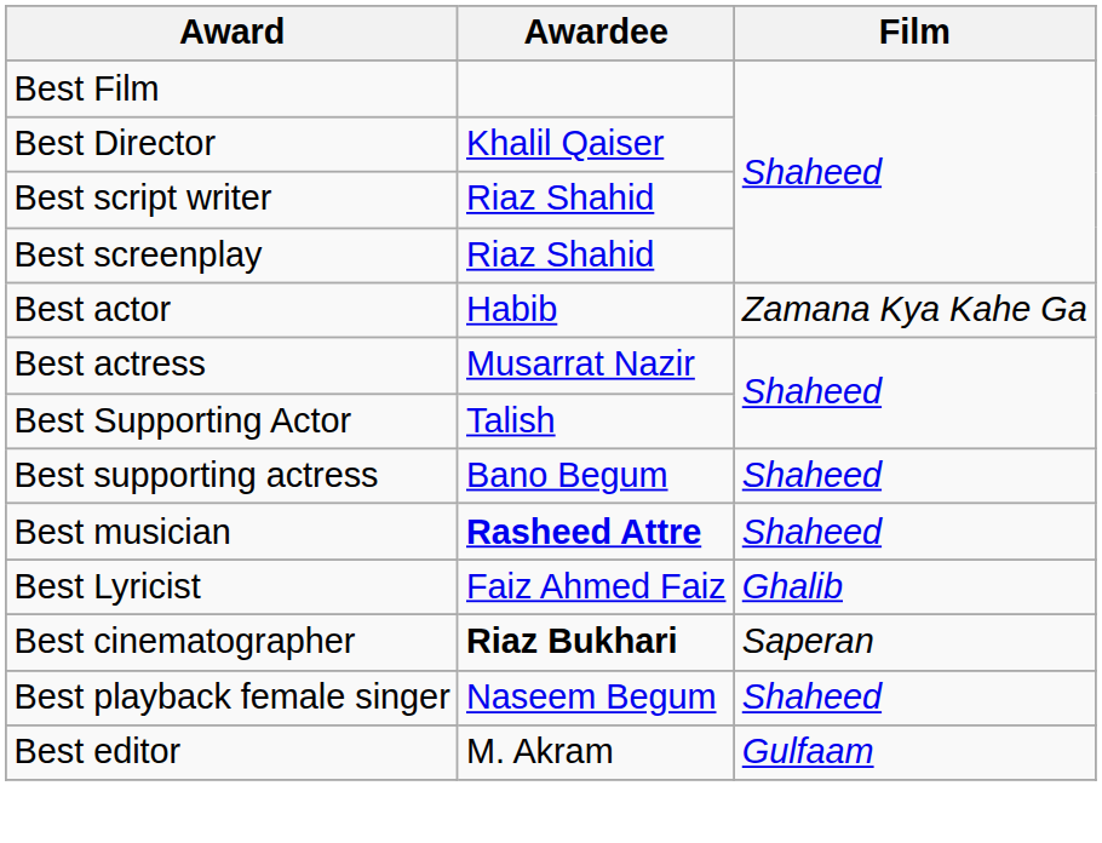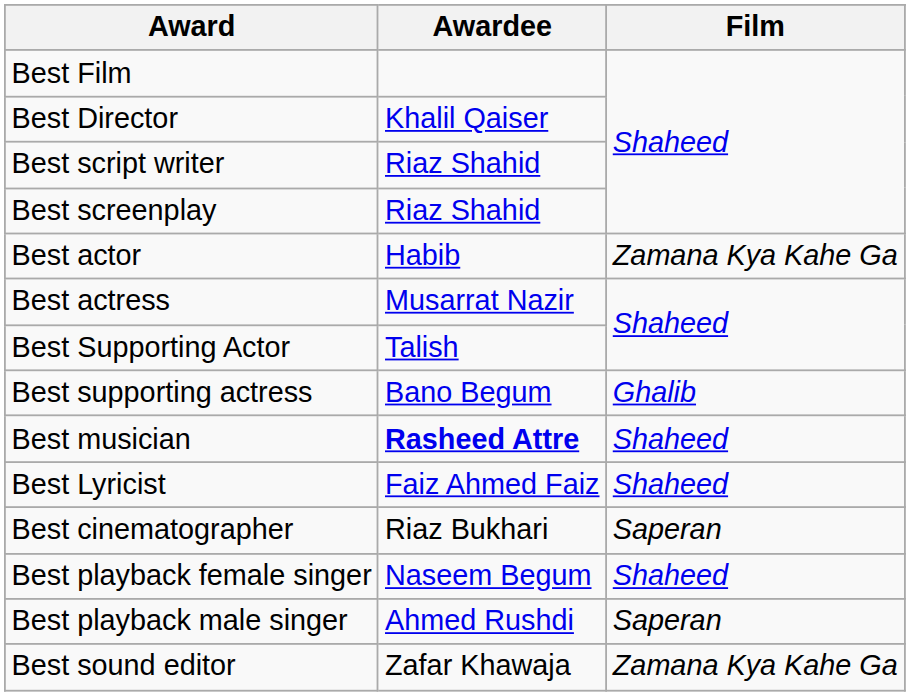 <table class="wikitable">
 <tr>
 <th>Award</th>
 <th>Awardee</th>
 <th>Film</th>
 </tr>
 <tr>
 <td>Best Film</td>
 <td></td>
 <td rowspan=4><a href='#'><em>Shaheed</em></a></td>
 </tr>
 <tr>
 <td>Best Director</td>
 <td><a href='#'>Khalil Qaiser</a></td>
 </tr>
 <tr>
 <td>Best script writer</td>
 <td><a href='#'>Riaz Shahid</a></td>
 </tr>
 <tr>
 <td>Best screenplay</td>
 <td><a href='#'>Riaz Shahid</a></td>
 </tr>
 <tr>
 <td>Best actor</td>
 <td><a href='#'>Habib</a></td>
 <td><em>Zamana Kya Kahe Ga</em></td>
 </tr>
 <tr>
 <td>Best actress</td>
 <td><a href='#'>Musarrat Nazir</a></td>
 <td Rowspan=2><em><a href='#'>Shaheed</a></em></td>
 </tr>
 <tr>
 <td>Best Supporting Actor</td>
 <td><a href='#'>Talish</a></td>
 </tr>
 <tr>
 <td>Best supporting actress</td>
 <td><a href='#'>Bano Begum</a></td>
-<td><em><a href='#'>Shaheed</a></em></td>
+<td><em><a href='#'>Ghalib</a></em></td>
 </tr>
 <tr>
 <td>Best musician</td>
 <td><strong><a href='#'>Rasheed Attre</a></strong></td>
 <td><em><a href='#'>Shaheed</a></em></td>
 </tr>
 <tr>
 <td>Best Lyricist</td>
 <td><a href='#'>Faiz Ahmed Faiz</a></td>
-<td><em><a href='#'>Ghalib</a></em></td>
+<td><em><a href='#'>Shaheed</a></em></td>
 </tr>
 <tr>
 <td>Best cinematographer</td>
-<td><strong>Riaz Bukhari</strong></td>
+<td>Riaz Bukhari</td>
 <td><em>Saperan</em></td>
 </tr>
 <tr>
 <td>Best playback female singer</td>
 <td><a href='#'>Naseem Begum</a></td>
 <td><em><a href='#'>Shaheed</a></em></td>
 </tr>
 <tr>
-<td>Best editor</td>
-<td>M. Akram</td>
-<td><em><a href='#'>Gulfaam</a></em></td>
+<td>Best playback male singer</td>
+<td><a href='#'>Ahmed Rushdi</a></td>
+<td><em>Saperan</em></td>
+</tr>
+<tr>
+<td>Best sound editor</td>
+<td>Zafar Khawaja</td>
+<td><em>Zamana Kya Kahe Ga</em></td>
 </tr>
 </table>
